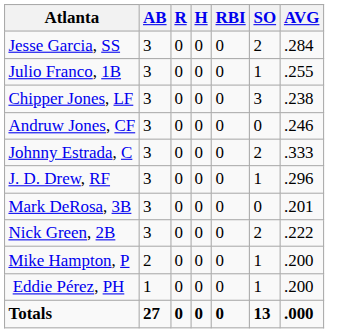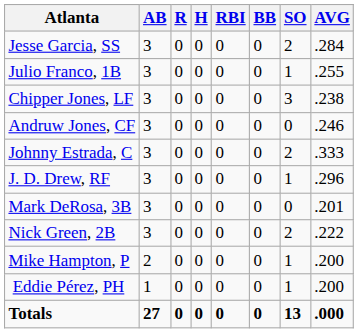 <table class="wikitable sortable" border="2">
 <tr>
 <th>Atlanta</th>
 <th><a href='#'>AB</a></th>
 <th><a href='#'>R</a></th>
 <th><a href='#'>H</a></th>
 <th><a href='#'>RBI</a></th>
+<th><a href='#'>BB</a></th>
 <th><a href='#'>SO</a></th>
 <th><a href='#'>AVG</a></th>
 </tr>
 <tr>
 <td><a href='#'>Jesse Garcia</a>, <a href='#'>SS</a></td>
 <td>3</td>
+<td>0</td>
 <td>0</td>
 <td>0</td>
 <td>0</td>
 <td>2</td>
 <td>.284</td>
 </tr>
 <tr>
 <td><a href='#'>Julio Franco</a>, <a href='#'>1B</a></td>
 <td>3</td>
 <td>0</td>
 <td>0</td>
 <td>0</td>
+<td>0</td>
 <td>1</td>
 <td>.255</td>
 </tr>
 <tr>
 <td><a href='#'>Chipper Jones</a>, <a href='#'>LF</a></td>
 <td>3</td>
+<td>0</td>
 <td>0</td>
 <td>0</td>
 <td>0</td>
 <td>3</td>
 <td>.238</td>
 </tr>
 <tr>
 <td><a href='#'>Andruw Jones</a>, <a href='#'>CF</a></td>
 <td>3</td>
 <td>0</td>
 <td>0</td>
 <td>0</td>
 <td>0</td>
+<td>0</td>
 <td>.246</td>
 </tr>
 <tr>
 <td><a href='#'>Johnny Estrada</a>, <a href='#'>C</a></td>
 <td>3</td>
+<td>0</td>
 <td>0</td>
 <td>0</td>
 <td>0</td>
 <td>2</td>
 <td>.333</td>
 </tr>
 <tr>
 <td><a href='#'>J. D. Drew</a>, <a href='#'>RF</a></td>
 <td>3</td>
+<td>0</td>
 <td>0</td>
 <td>0</td>
 <td>0</td>
 <td>1</td>
 <td>.296</td>
 </tr>
 <tr>
 <td><a href='#'>Mark DeRosa</a>, <a href='#'>3B</a></td>
 <td>3</td>
 <td>0</td>
 <td>0</td>
 <td>0</td>
 <td>0</td>
+<td>0</td>
 <td>.201</td>
 </tr>
 <tr>
 <td><a href='#'>Nick Green</a>, <a href='#'>2B</a></td>
 <td>3</td>
+<td>0</td>
 <td>0</td>
 <td>0</td>
 <td>0</td>
 <td>2</td>
 <td>.222</td>
 </tr>
 <tr>
 <td><a href='#'>Mike Hampton</a>, <a href='#'>P</a></td>
 <td>2</td>
 <td>0</td>
 <td>0</td>
 <td>0</td>
+<td>0</td>
 <td>1</td>
 <td>.200</td>
 </tr>
 <tr>
 <td> <a href='#'>Eddie Pérez</a>, <a href='#'>PH</a></td>
 <td>1</td>
+<td>0</td>
 <td>0</td>
 <td>0</td>
 <td>0</td>
 <td>1</td>
 <td>.200</td>
 </tr>
 <tr class="sortbottom">
 <td><strong>Totals</strong></td>
 <td><strong>27</strong></td>
 <td><strong>0</strong></td>
 <td><strong>0</strong></td>
 <td><strong>0</strong></td>
+<td><strong>0</strong></td>
 <td><strong>13</strong></td>
 <td><strong>.000</strong></td>
 </tr>
 </table>
